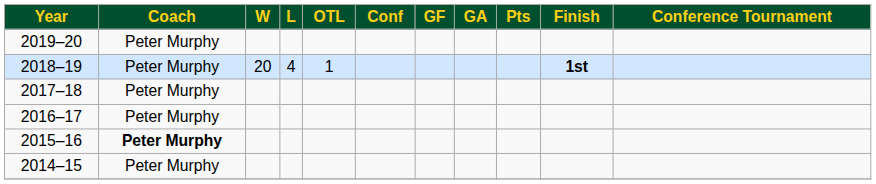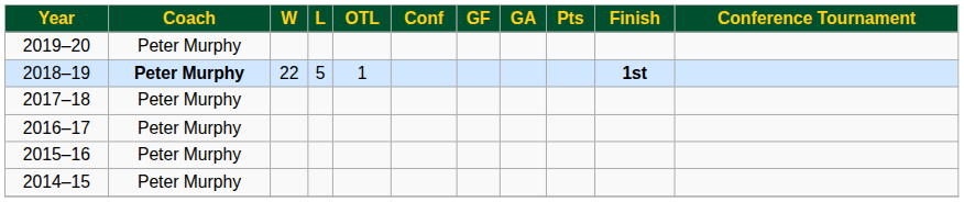 <table class="wikitable" width="70%">
 <tr align="center"  style=" background:#00502F;color:#FDD017;">
 <td><strong>Year</strong></td>
 <td><strong>Coach</strong></td>
 <td><strong>W</strong></td>
 <td><strong>L</strong></td>
 <td><strong>OTL</strong></td>
 <td><strong>Conf</strong></td>
 <td><strong>GF</strong></td>
 <td><strong>GA</strong></td>
 <td><strong>Pts</strong></td>
 <td><strong>Finish</strong></td>
 <td><strong>Conference Tournament</strong></td>
 </tr>
 <tr align="center" bgcolor="">
 <td>2019–20</td>
 <td>Peter Murphy</td>
 <td></td>
 <td></td>
 <td></td>
 <td></td>
 <td></td>
 <td></td>
 <td></td>
 <td></td>
 <td></td>
 </tr>
 <tr align="center" bgcolor="#d0e7ff">
 <td>2018–19</td>
-<td>Peter Murphy</td>
-<td>20</td>
-<td>4</td>
+<td><strong>Peter Murphy</strong></td>
+<td>22</td>
+<td>5</td>
 <td>1</td>
 <td></td>
 <td></td>
 <td></td>
 <td></td>
 <td><strong>1st</strong></td>
 <td></td>
 </tr>
 <tr align="center" bgcolor="">
 <td>2017–18</td>
 <td>Peter Murphy</td>
 <td></td>
 <td></td>
 <td></td>
 <td></td>
 <td></td>
 <td></td>
 <td></td>
 <td></td>
 <td></td>
 </tr>
 <tr align="center" bgcolor="">
 <td>2016–17</td>
 <td>Peter Murphy</td>
 <td></td>
 <td></td>
 <td></td>
 <td></td>
 <td></td>
 <td></td>
 <td></td>
 <td></td>
 <td></td>
 </tr>
 <tr align="center" bgcolor="">
 <td>2015–16</td>
-<td><strong>Peter Murphy</strong></td>
+<td>Peter Murphy</td>
 <td></td>
 <td></td>
 <td></td>
 <td></td>
 <td></td>
 <td></td>
 <td></td>
 <td></td>
 <td></td>
 </tr>
 <tr align="center" bgcolor="">
 <td>2014–15</td>
 <td>Peter Murphy</td>
 <td></td>
 <td></td>
 <td></td>
 <td></td>
 <td></td>
 <td></td>
 <td></td>
 <td></td>
 <td></td>
 </tr>
 <tr align="center" bgcolor="">
 </tr>
 </table>
